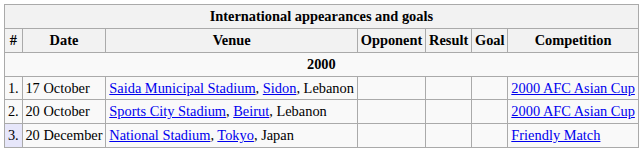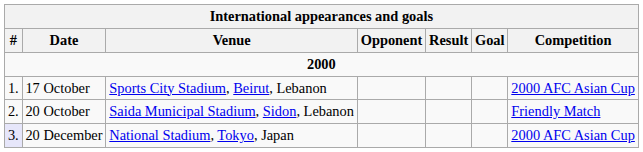 <table class="wikitable collapsible collapsed" style="font-size:90%">
 <tr>
 <th colspan="7"><strong>International appearances and goals</strong></th>
 </tr>
 <tr>
 <th>#</th>
 <th>Date</th>
 <th>Venue</th>
 <th>Opponent</th>
 <th>Result</th>
 <th>Goal</th>
 <th>Competition</th>
 </tr>
 <tr>
 <td colspan="7" style="text-align:center;"><strong>2000</strong></td>
 </tr>
 <tr>
 <td>1.</td>
 <td>17 October</td>
-<td><a href='#'>Saida Municipal Stadium</a>, <a href='#'>Sidon</a>, Lebanon</td>
+<td><a href='#'>Sports City Stadium</a>, <a href='#'>Beirut</a>, Lebanon</td>
 <td></td>
 <td></td>
 <td></td>
 <td><a href='#'>2000 AFC Asian Cup</a></td>
 </tr>
 <tr>
 <td>2.</td>
 <td>20 October</td>
-<td><a href='#'>Sports City Stadium</a>, <a href='#'>Beirut</a>, Lebanon</td>
+<td><a href='#'>Saida Municipal Stadium</a>, <a href='#'>Sidon</a>, Lebanon</td>
 <td></td>
 <td></td>
 <td></td>
-<td><a href='#'>2000 AFC Asian Cup</a></td>
+<td><a href='#'>Friendly Match</a></td>
 </tr>
 <tr>
 <td style="background: lavender;">3.</td>
 <td>20 December</td>
 <td><a href='#'>National Stadium</a>, <a href='#'>Tokyo</a>, Japan</td>
 <td></td>
 <td></td>
 <td></td>
-<td><a href='#'>Friendly Match</a></td>
+<td><a href='#'>2000 AFC Asian Cup</a></td>
 </tr>
 </table>
